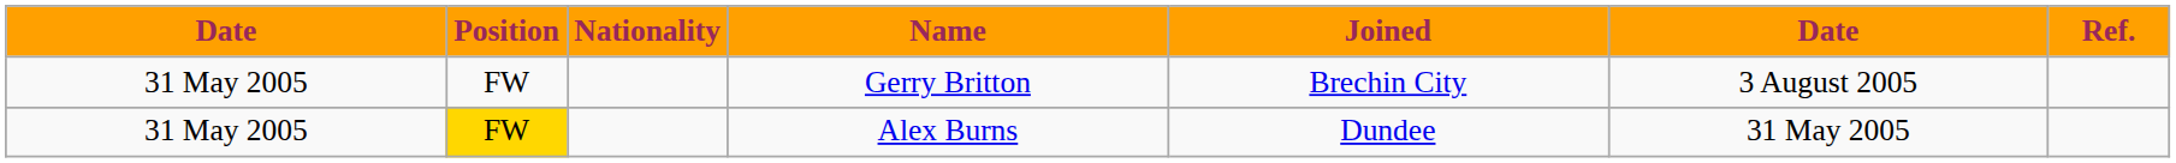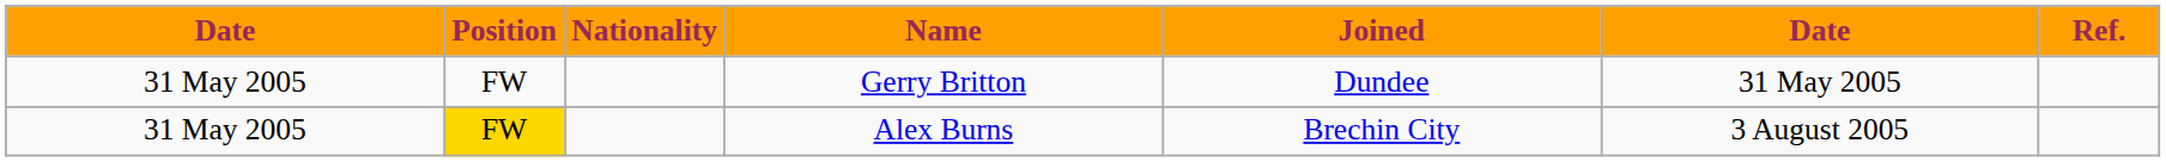 <table class="wikitable"  style="text-align:center; font-size:90%; ">
 <tr>
 <th style="background:#ffa000; color:#98285c; width:200px;">Date</th>
 <th style="background:#ffa000; color:#98285c; width:50px;">Position</th>
 <th style="background:#ffa000; color:#98285c; width:50px;">Nationality</th>
 <th style="background:#ffa000; color:#98285c; width:200px;">Name</th>
 <th style="background:#ffa000; color:#98285c; width:200px;">Joined</th>
 <th style="background:#ffa000; color:#98285c; width:200px;">Date</th>
 <th style="background:#ffa000; color:#98285c; width:50px;">Ref.</th>
 </tr>
 <tr>
 <td>31 May 2005</td>
 <td>FW</td>
 <td></td>
 <td><a href='#'>Gerry Britton</a></td>
-<td><a href='#'>Brechin City</a></td>
-<td>3 August 2005</td>
+<td><a href='#'>Dundee</a></td>
+<td>31 May 2005</td>
 <td></td>
 </tr>
 <tr>
 <td>31 May 2005</td>
 <td style="background: gold;">FW</td>
 <td></td>
 <td><a href='#'>Alex Burns</a></td>
-<td><a href='#'>Dundee</a></td>
-<td>31 May 2005</td>
+<td><a href='#'>Brechin City</a></td>
+<td>3 August 2005</td>
 <td></td>
 </tr>
 </table>
